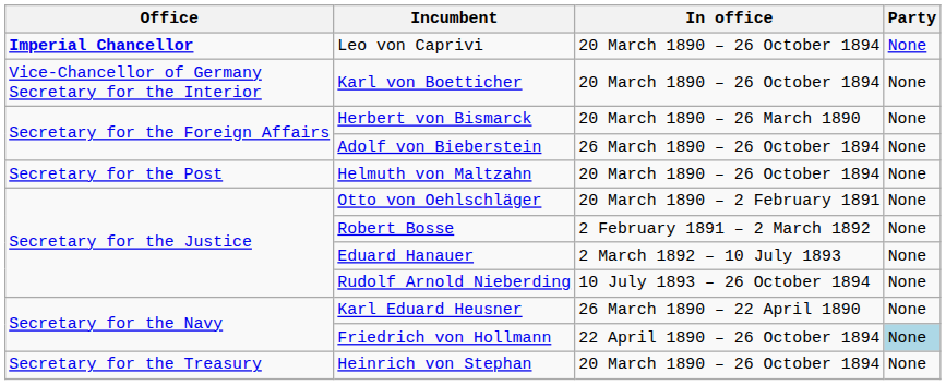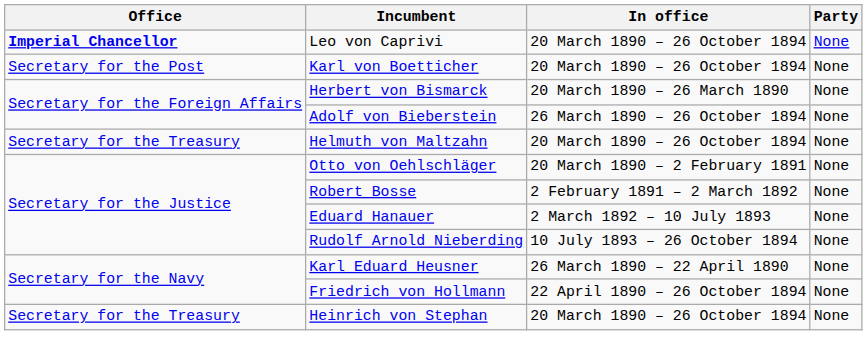 <table class="wikitable floatright" style="font-size: 90%;">
 <tr>
 <th colspan=1>Office</th>
 <th colspan=1>Incumbent</th>
 <th colspan=1>In office</th>
 <th colspan=1>Party</th>
 </tr>
 <tr>
 <td><strong><a href='#'>Imperial Chancellor</a></strong></td>
 <td>Leo von Caprivi</td>
 <td>20 March 1890 – 26 October 1894</td>
 <td><a href='#'>None</a></td>
 </tr>
 <tr>
-<td><a href='#'>Vice-Chancellor of Germany</a><br><a href='#'>Secretary for the Interior</a></td>
+<td><a href='#'>Secretary for the Post</a></td>
 <td><a href='#'>Karl von Boetticher</a></td>
 <td>20 March 1890 – 26 October 1894</td>
 <td>None</td>
 </tr>
 <tr>
 <td rowspan=2><a href='#'>Secretary for the Foreign Affairs</a></td>
 <td><a href='#'>Herbert von Bismarck</a></td>
 <td>20 March 1890 – 26 March 1890</td>
 <td>None</td>
 </tr>
 <tr>
 <td><a href='#'>Adolf von Bieberstein</a></td>
 <td>26 March 1890 – 26 October 1894</td>
 <td>None</td>
 </tr>
 <tr>
-<td><a href='#'>Secretary for the Post</a></td>
+<td><a href='#'>Secretary for the Treasury</a></td>
 <td><a href='#'>Helmuth von Maltzahn</a></td>
 <td>20 March 1890 – 26 October 1894</td>
 <td>None</td>
 </tr>
 <tr>
 <td rowspan=4><a href='#'>Secretary for the Justice</a></td>
 <td><a href='#'>Otto von Oehlschläger</a></td>
 <td>20 March 1890 – 2 February 1891</td>
 <td>None</td>
 </tr>
 <tr>
 <td><a href='#'>Robert Bosse</a></td>
 <td>2 February 1891 – 2 March 1892</td>
 <td>None</td>
 </tr>
 <tr>
 <td><a href='#'>Eduard Hanauer</a></td>
 <td>2 March 1892 – 10 July 1893</td>
 <td>None</td>
 </tr>
 <tr>
 <td><a href='#'>Rudolf Arnold Nieberding</a></td>
 <td>10 July 1893 – 26 October 1894</td>
 <td>None</td>
 </tr>
 <tr>
 <td rowspan=2><a href='#'>Secretary for the Navy</a></td>
 <td><a href='#'>Karl Eduard Heusner</a></td>
 <td>26 March 1890 – 22 April 1890</td>
 <td>None</td>
 </tr>
 <tr>
 <td><a href='#'>Friedrich von Hollmann</a></td>
 <td>22 April 1890 – 26 October 1894</td>
-<td style="background: lightblue;">None</td>
+<td>None</td>
 </tr>
 <tr>
 <td><a href='#'>Secretary for the Treasury</a></td>
 <td><a href='#'>Heinrich von Stephan</a></td>
 <td>20 March 1890 – 26 October 1894</td>
 <td>None</td>
 </tr>
 </table>
